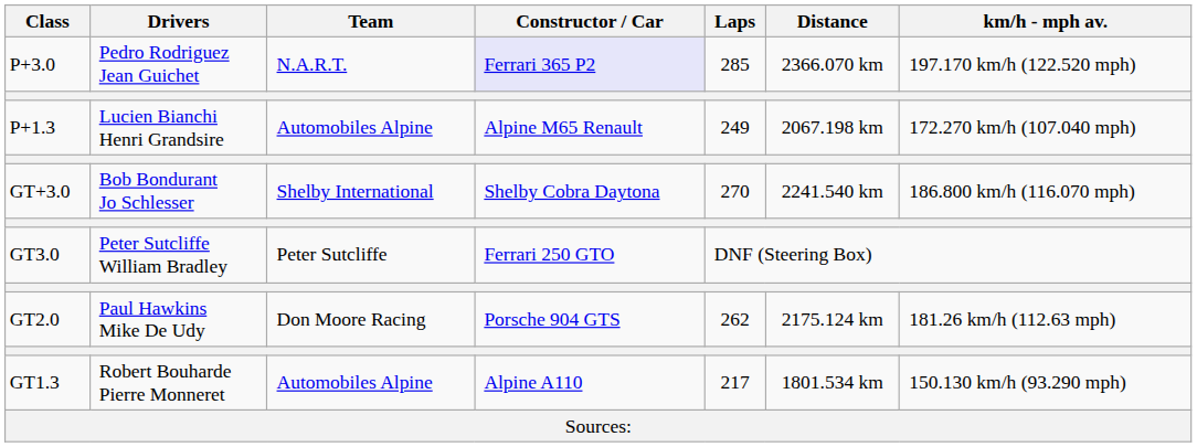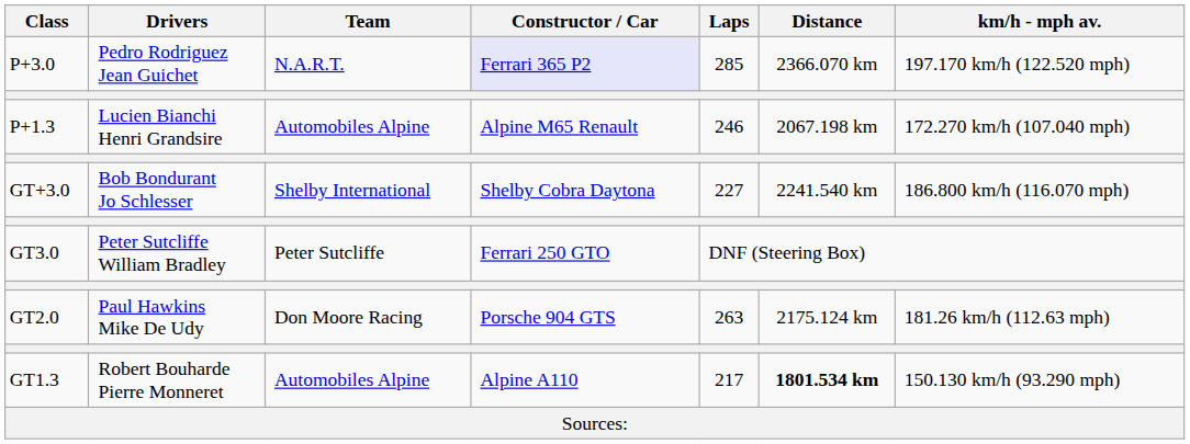 <table class="wikitable" style="width: 74%;font-size: 95%;">
 <tr>
 <th>Class</th>
 <th>Drivers</th>
 <th>Team</th>
 <th>Constructor / Car</th>
 <th>Laps</th>
 <th>Distance</th>
 <th>km/h - mph av.</th>
 </tr>
 <tr>
 <td>P+3.0</td>
 <td style="padding-left: 7px"> <a href='#'>Pedro Rodriguez</a><br> <a href='#'>Jean Guichet</a></td>
 <td style="padding-left: 7px"> <a href='#'>N.A.R.T.</a></td>
 <td style="background: lavender; padding-left: 7px"> <a href='#'>Ferrari 365 P2</a></td>
 <td align="center">285</td>
 <td align="center">2366.070 km</td>
 <td style="padding-left: 7px">197.170 km/h (122.520 mph)</td>
 </tr>
 <tr>
 <td style="background:#F2F2F2;padding-left: 7px" colspan=8></td>
 </tr>
 <tr>
 <td>P+1.3</td>
 <td style="padding-left: 7px"> <a href='#'>Lucien Bianchi </a><br> Henri Grandsire</td>
 <td style="padding-left: 7px"> <a href='#'>Automobiles Alpine</a></td>
 <td style="padding-left: 7px"> <a href='#'>Alpine M65 Renault</a></td>
-<td align="center">249</td>
+<td align="center">246</td>
 <td align="center">2067.198 km</td>
 <td style="padding-left: 7px">172.270 km/h (107.040 mph)</td>
 </tr>
 <tr>
 <td style="background:#F2F2F2;padding-left: 7px" colspan=8></td>
 </tr>
 <tr>
 <td>GT+3.0</td>
 <td style="padding-left: 7px"> <a href='#'>Bob Bondurant</a><br> <a href='#'>Jo Schlesser</a></td>
 <td style="padding-left: 7px"> <a href='#'>Shelby International</a></td>
 <td style="padding-left: 7px"> <a href='#'>Shelby Cobra Daytona</a></td>
-<td align="center">270</td>
+<td align="center">227</td>
 <td align="center">2241.540 km</td>
 <td style="padding-left: 7px">186.800 km/h (116.070 mph)</td>
 </tr>
 <tr>
 <td style="background:#F2F2F2;padding-left: 7px" colspan=8></td>
 </tr>
 <tr>
 <td>GT3.0</td>
 <td style="padding-left: 7px"> <a href='#'>Peter Sutcliffe</a><br> William Bradley</td>
 <td style="padding-left: 7px"> Peter Sutcliffe</td>
 <td style="padding-left: 7px"> <a href='#'>Ferrari 250 GTO</a></td>
 <td style="padding-left: 7px" colspan="3">DNF (Steering Box)</td>
 </tr>
 <tr>
 <td style="background:#F2F2F2;padding-left: 7px" colspan=8></td>
 </tr>
 <tr>
 <td>GT2.0</td>
 <td style="padding-left: 7px"> <a href='#'>Paul Hawkins</a><br> Mike De Udy</td>
 <td style="padding-left: 7px"> Don Moore Racing</td>
 <td style="padding-left: 7px"> <a href='#'>Porsche 904 GTS</a></td>
-<td align="center">262</td>
+<td align="center">263</td>
 <td align="center">2175.124 km</td>
 <td style="padding-left: 7px">181.26 km/h (112.63 mph)</td>
 </tr>
 <tr>
 <td style="background:#F2F2F2;padding-left: 7px" colspan=8></td>
 </tr>
 <tr>
 <td>GT1.3</td>
 <td style="padding-left: 7px"> Robert Bouharde<br> Pierre Monneret</td>
 <td style="padding-left: 7px"> <a href='#'>Automobiles Alpine</a></td>
 <td style="padding-left: 7px"> <a href='#'>Alpine A110</a></td>
 <td align="center">217</td>
-<td align="center">1801.534 km</td>
+<td align="center"><strong>1801.534 km</strong></td>
 <td style="padding-left: 7px">150.130 km/h (93.290 mph)</td>
 </tr>
 <tr>
 <td style="background:#F2F2F2" colspan=9 align="center">Sources:</td>
 </tr>
 </table>
